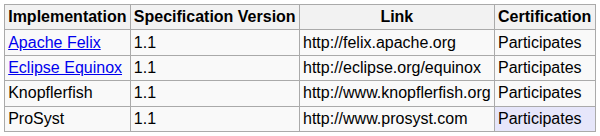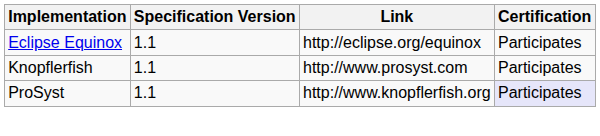 <table class="wikitable sortable">
 <tr>
 <th>Implementation</th>
 <th>Specification Version</th>
 <th>Link</th>
 <th>Certification</th>
-</tr>
-<tr>
-<td><a href='#'>Apache Felix</a></td>
-<td>1.1</td>
-<td>http://felix.apache.org</td>
-<td>Participates</td>
 </tr>
 <tr>
 <td><a href='#'>Eclipse Equinox</a></td>
 <td>1.1</td>
 <td>http://eclipse.org/equinox</td>
 <td>Participates</td>
 </tr>
 <tr>
 <td>Knopflerfish</td>
 <td>1.1</td>
-<td>http://www.knopflerfish.org</td>
+<td>http://www.prosyst.com</td>
 <td>Participates</td>
 </tr>
 <tr>
 <td>ProSyst</td>
 <td>1.1</td>
-<td>http://www.prosyst.com</td>
+<td>http://www.knopflerfish.org</td>
 <td style="background: lavender;">Participates</td>
 </tr>
 </table>
